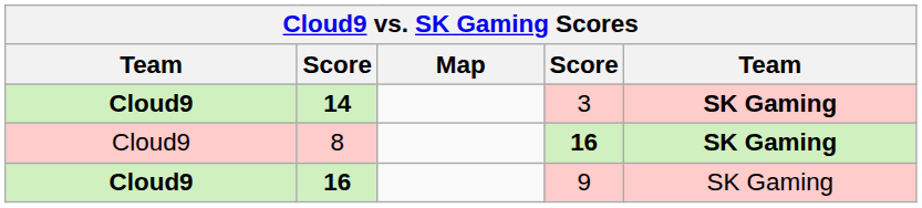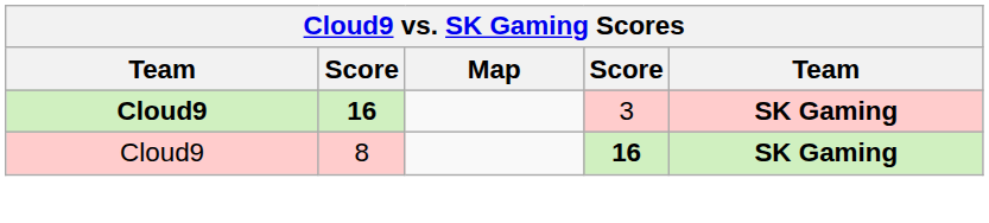 <table class="wikitable" style="text-align: center;">
 <tr>
 <th colspan=5><a href='#'>Cloud9</a> vs.  <a href='#'>SK Gaming</a> Scores</th>
 </tr>
 <tr>
 <th width="181px">Team</th>
 <th width="20px">Score</th>
 <th width="100px">Map</th>
 <th width="20px">Score</th>
 <th width="181px">Team</th>
 </tr>
 <tr>
 <td style="background: #D0F0C0;"><strong>Cloud9</strong></td>
-<td style="background: #D0F0C0;"><strong>14</strong></td>
+<td style="background: #D0F0C0;"><strong>16</strong></td>
 <td></td>
 <td style="background: #FFCCCC;">3</td>
 <td style="background: #FFCCCC;"><strong>SK Gaming</strong></td>
 </tr>
 <tr>
 <td style="background: #FFCCCC;">Cloud9</td>
 <td style="background: #FFCCCC;">8</td>
 <td></td>
 <td style="background: #D0F0C0;"><strong>16</strong></td>
 <td style="background: #D0F0C0;"><strong>SK Gaming</strong></td>
 </tr>
-<tr>
-<td style="background: #D0F0C0;"><strong>Cloud9</strong></td>
-<td style="background: #D0F0C0;"><strong>16</strong></td>
-<td></td>
-<td style="background: #FFCCCC;">9</td>
-<td style="background: #FFCCCC;">SK Gaming</td>
-</tr>
 </table>
